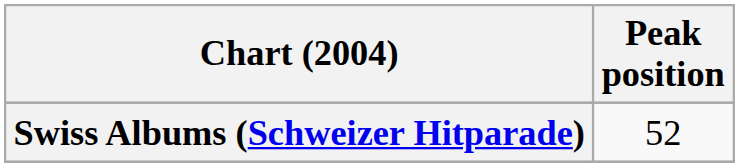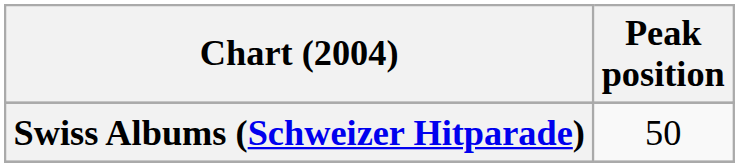 <table class="wikitable sortable plainrowheaders" style="text-align:center">
 <tr>
 <th scope="col">Chart (2004)</th>
 <th scope="col">Peak<br>position</th>
 </tr>
 <tr>
 </tr>
 <tr>
 </tr>
 <tr>
 <th scope="row">Swiss Albums (<a href='#'>Schweizer Hitparade</a>)</th>
-<td align="center">52</td>
+<td align="center">50</td>
 </tr>
 <tr>
 </tr>
 </table>
